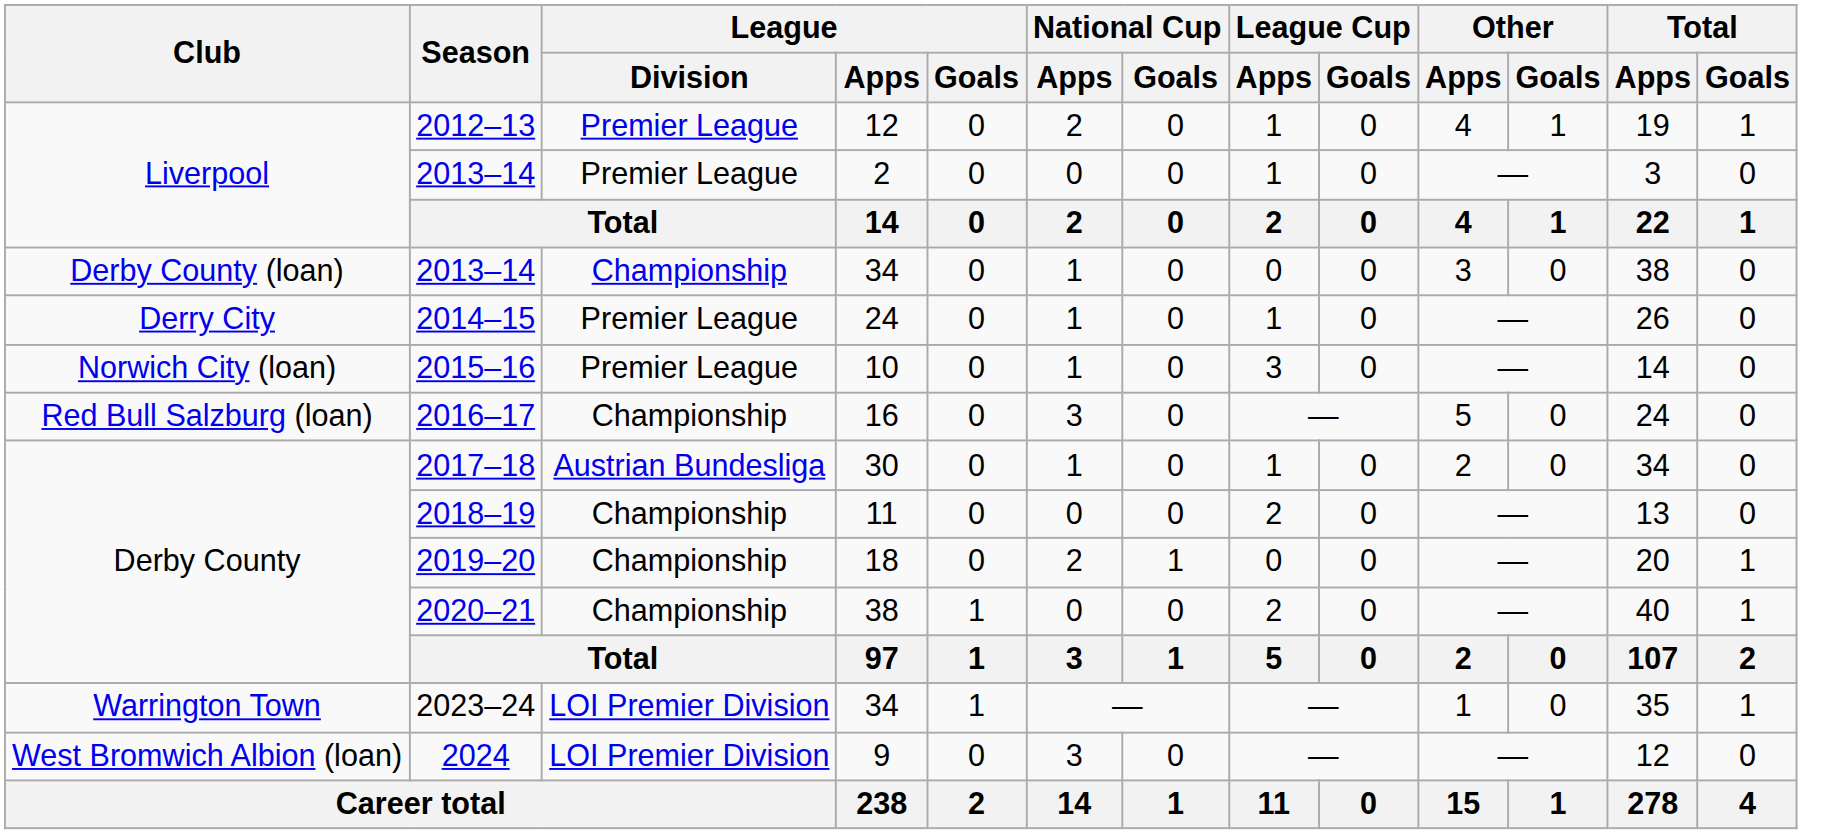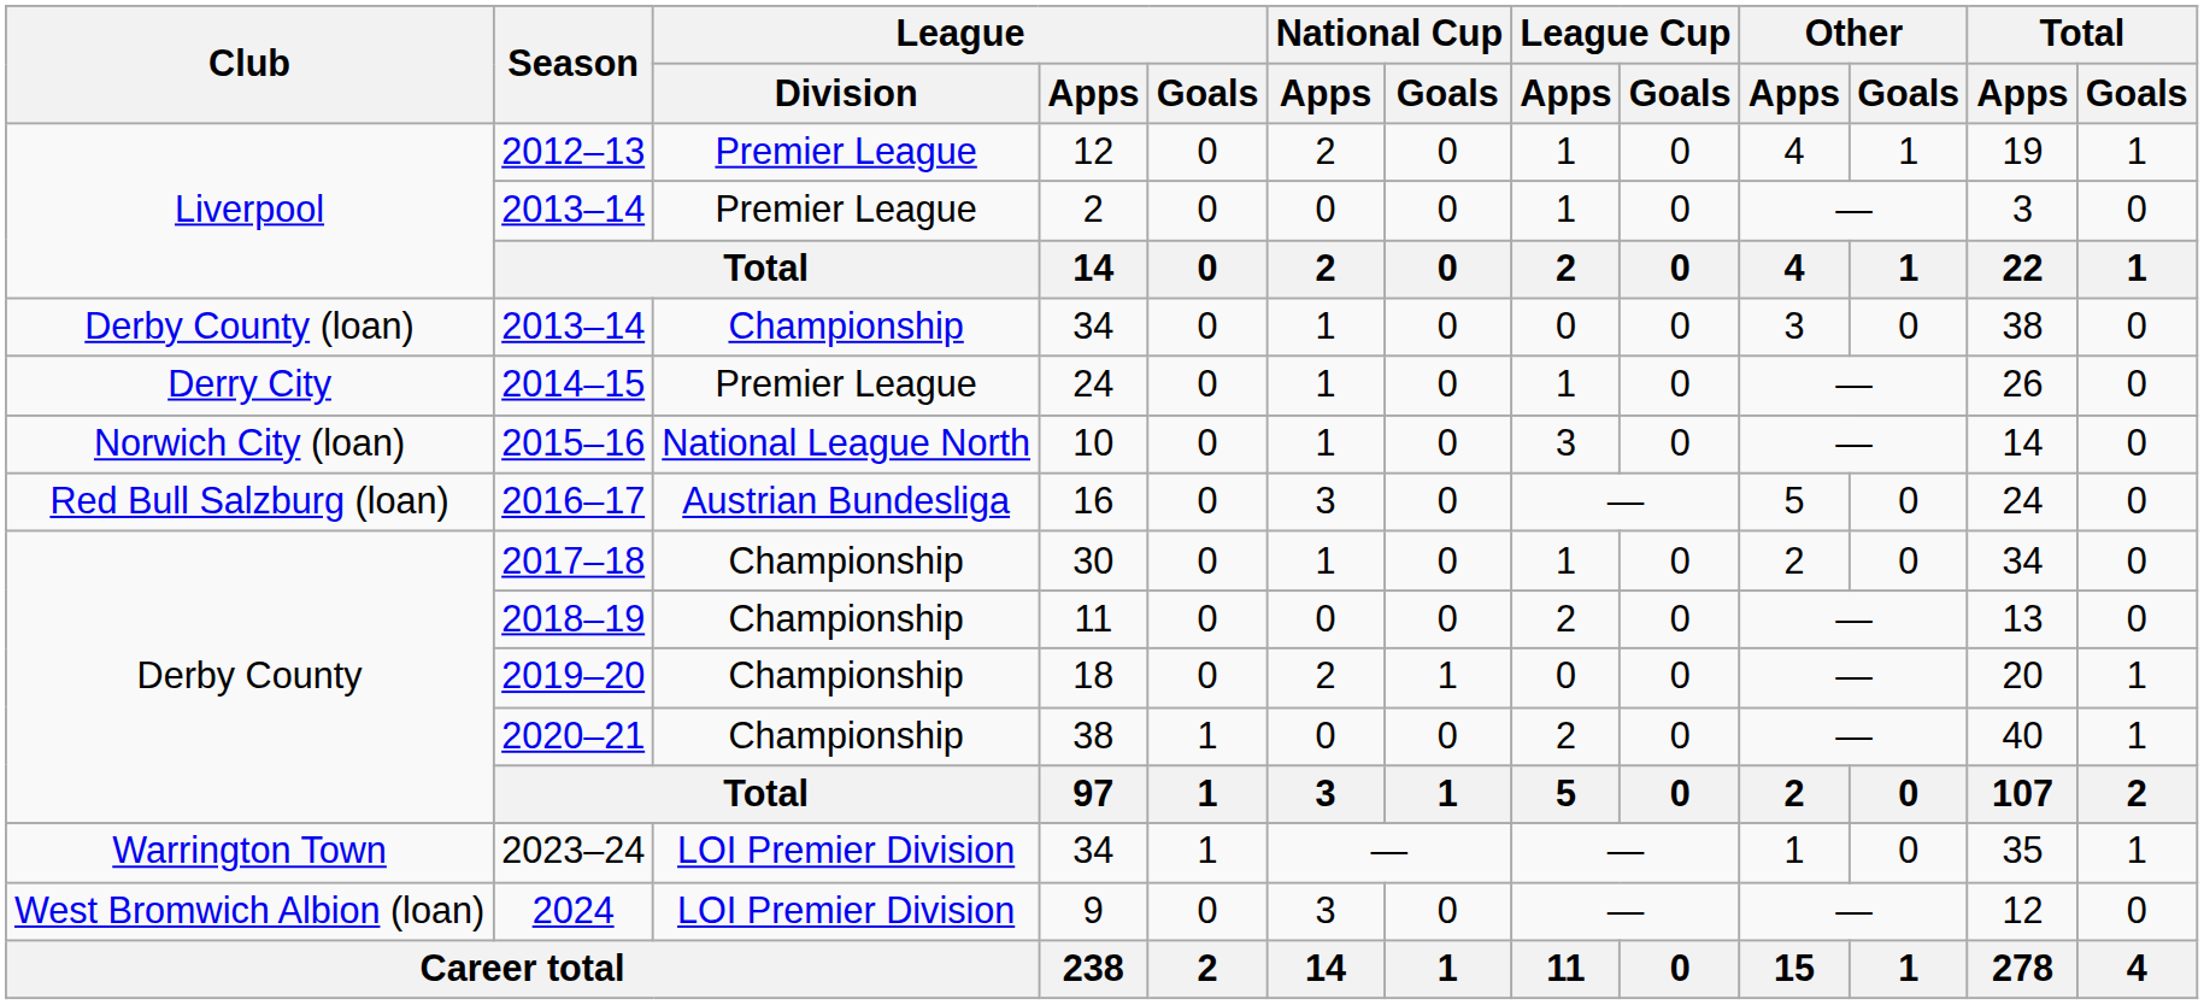 <table class="wikitable" style="text-align: center;">
 <tr>
 <th rowspan="2">Club</th>
 <th rowspan="2">Season</th>
 <th colspan="3">League</th>
 <th colspan="2">National Cup</th>
 <th colspan="2">League Cup</th>
 <th colspan="2">Other</th>
 <th colspan="2">Total</th>
 </tr>
 <tr>
 <th>Division</th>
 <th>Apps</th>
 <th>Goals</th>
 <th>Apps</th>
 <th>Goals</th>
 <th>Apps</th>
 <th>Goals</th>
 <th>Apps</th>
 <th>Goals</th>
 <th>Apps</th>
 <th>Goals</th>
 </tr>
 <tr>
 <td rowspan=3><a href='#'>Liverpool</a></td>
 <td><a href='#'>2012–13</a></td>
 <td><a href='#'>Premier League</a></td>
 <td>12</td>
 <td>0</td>
 <td>2</td>
 <td>0</td>
 <td>1</td>
 <td>0</td>
 <td>4</td>
 <td>1</td>
 <td>19</td>
 <td>1</td>
 </tr>
 <tr>
 <td><a href='#'>2013–14</a></td>
 <td>Premier League</td>
 <td>2</td>
 <td>0</td>
 <td>0</td>
 <td>0</td>
 <td>1</td>
 <td>0</td>
 <td colspan="2">—</td>
 <td>3</td>
 <td>0</td>
 </tr>
 <tr>
 <th colspan=2>Total</th>
 <th>14</th>
 <th>0</th>
 <th>2</th>
 <th>0</th>
 <th>2</th>
 <th>0</th>
 <th>4</th>
 <th>1</th>
 <th>22</th>
 <th>1</th>
 </tr>
 <tr>
 <td><a href='#'>Derby County</a> (loan)</td>
 <td><a href='#'>2013–14</a></td>
 <td><a href='#'>Championship</a></td>
 <td>34</td>
 <td>0</td>
 <td>1</td>
 <td>0</td>
 <td>0</td>
 <td>0</td>
 <td>3</td>
 <td>0</td>
 <td>38</td>
 <td>0</td>
 </tr>
 <tr>
 <td><a href='#'>Derry City</a></td>
 <td><a href='#'>2014–15</a></td>
 <td>Premier League</td>
 <td>24</td>
 <td>0</td>
 <td>1</td>
 <td>0</td>
 <td>1</td>
 <td>0</td>
 <td colspan="2">—</td>
 <td>26</td>
 <td>0</td>
 </tr>
 <tr>
 <td><a href='#'>Norwich City</a> (loan)</td>
 <td><a href='#'>2015–16</a></td>
-<td>Premier League</td>
+<td><a href='#'>National League North</a></td>
 <td>10</td>
 <td>0</td>
 <td>1</td>
 <td>0</td>
 <td>3</td>
 <td>0</td>
 <td colspan="2">—</td>
 <td>14</td>
 <td>0</td>
 </tr>
 <tr>
 <td><a href='#'>Red Bull Salzburg</a> (loan)</td>
 <td><a href='#'>2016–17</a></td>
-<td>Championship</td>
+<td><a href='#'>Austrian Bundesliga</a></td>
 <td>16</td>
 <td>0</td>
 <td>3</td>
 <td>0</td>
 <td colspan="2">—</td>
 <td>5</td>
 <td>0</td>
 <td>24</td>
 <td>0</td>
 </tr>
 <tr>
 <td rowspan="5">Derby County</td>
 <td><a href='#'>2017–18</a></td>
-<td><a href='#'>Austrian Bundesliga</a></td>
+<td>Championship</td>
 <td>30</td>
 <td>0</td>
 <td>1</td>
 <td>0</td>
 <td>1</td>
 <td>0</td>
 <td>2</td>
 <td>0</td>
 <td>34</td>
 <td>0</td>
 </tr>
 <tr>
 <td><a href='#'>2018–19</a></td>
 <td>Championship</td>
 <td>11</td>
 <td>0</td>
 <td>0</td>
 <td>0</td>
 <td>2</td>
 <td>0</td>
 <td colspan="2">—</td>
 <td>13</td>
 <td>0</td>
 </tr>
 <tr>
 <td><a href='#'>2019–20</a></td>
 <td>Championship</td>
 <td>18</td>
 <td>0</td>
 <td>2</td>
 <td>1</td>
 <td>0</td>
 <td>0</td>
 <td colspan="2">—</td>
 <td>20</td>
 <td>1</td>
 </tr>
 <tr>
 <td><a href='#'>2020–21</a></td>
 <td>Championship</td>
 <td>38</td>
 <td>1</td>
 <td>0</td>
 <td>0</td>
 <td>2</td>
 <td>0</td>
 <td colspan="2">—</td>
 <td>40</td>
 <td>1</td>
 </tr>
 <tr>
 <th colspan="2">Total</th>
 <th>97</th>
 <th>1</th>
 <th>3</th>
 <th>1</th>
 <th>5</th>
 <th>0</th>
 <th>2</th>
 <th>0</th>
 <th>107</th>
 <th>2</th>
 </tr>
 <tr>
 <td><a href='#'>Warrington Town</a></td>
 <td>2023–24</td>
 <td><a href='#'>LOI Premier Division</a></td>
 <td>34</td>
 <td>1</td>
 <td colspan="2">—</td>
 <td colspan="2">—</td>
 <td>1</td>
 <td>0</td>
 <td>35</td>
 <td>1</td>
 </tr>
 <tr>
 <td><a href='#'>West Bromwich Albion</a> (loan)</td>
 <td><a href='#'>2024</a></td>
 <td><a href='#'>LOI Premier Division</a></td>
 <td>9</td>
 <td>0</td>
 <td>3</td>
 <td>0</td>
 <td colspan="2">—</td>
 <td colspan="2">—</td>
 <td>12</td>
 <td>0</td>
 </tr>
 <tr>
 <th colspan="3">Career total</th>
 <th>238</th>
 <th>2</th>
 <th>14</th>
 <th>1</th>
 <th>11</th>
 <th>0</th>
 <th>15</th>
 <th>1</th>
 <th>278</th>
 <th>4</th>
 </tr>
 </table>
